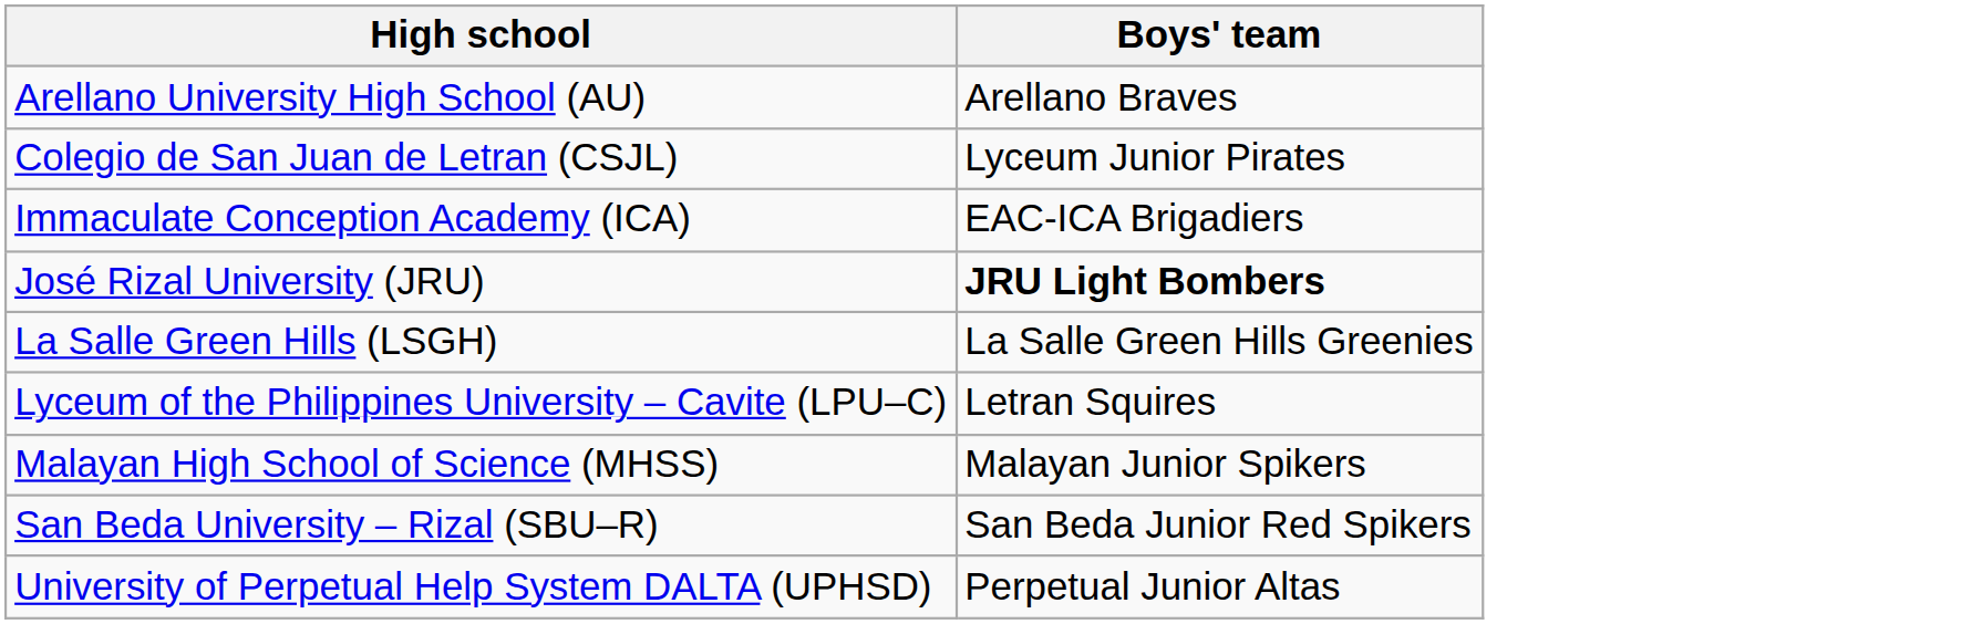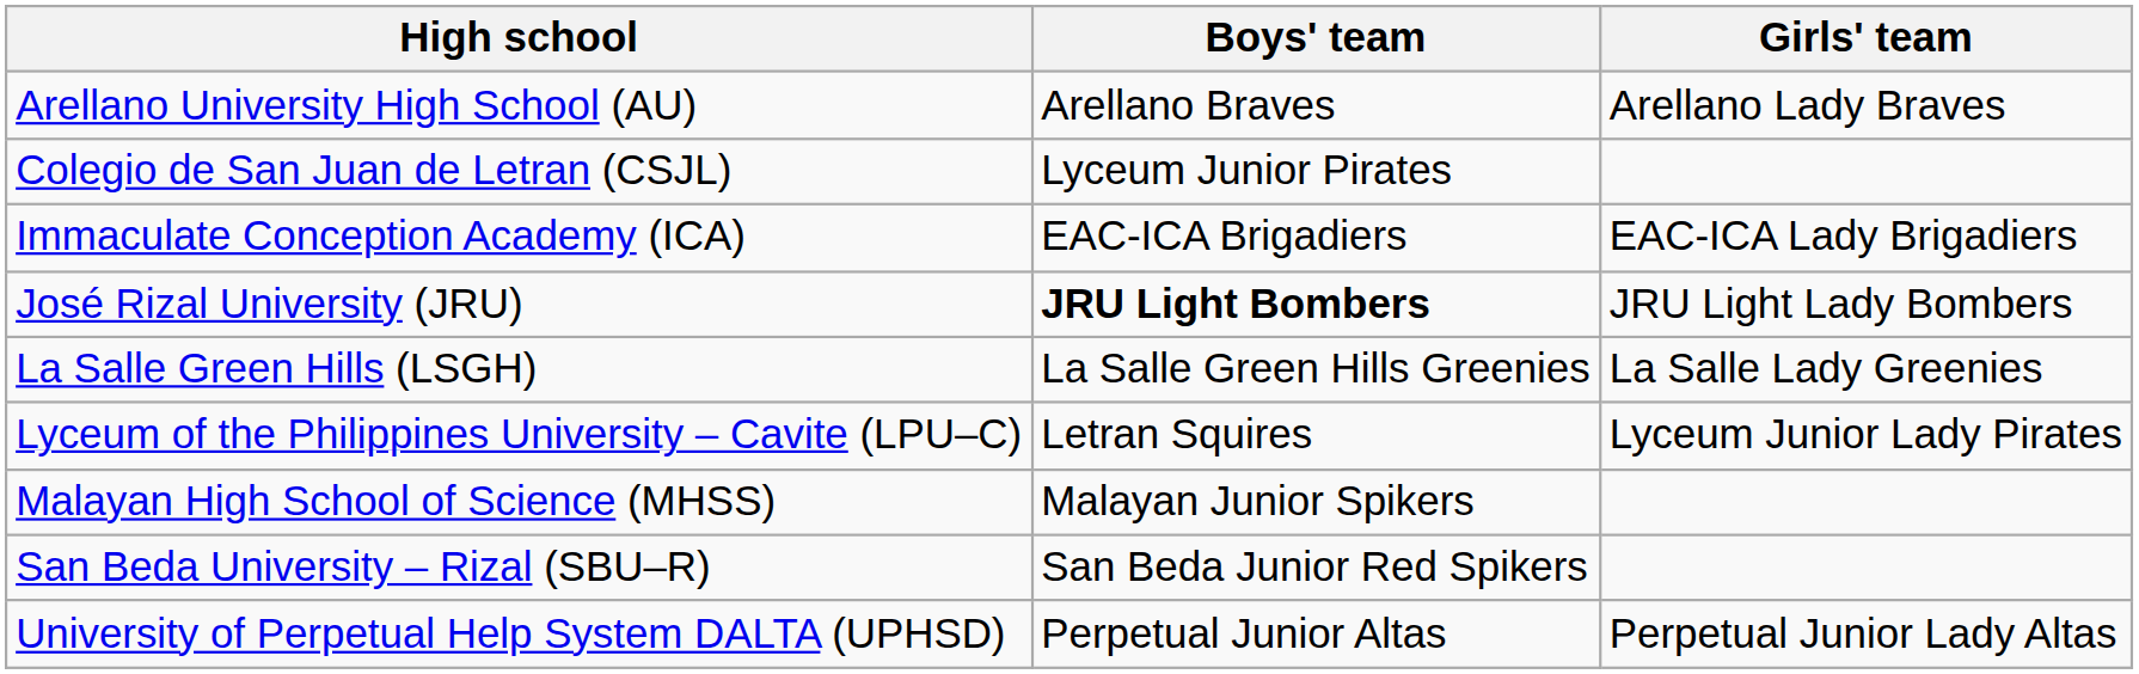 <table class="wikitable">
 <tr>
 <th>High school</th>
 <th>Boys' team</th>
+<th>Girls' team</th>
 </tr>
 <tr>
 <td><a href='#'>Arellano University High School</a> (AU)</td>
 <td>Arellano Braves</td>
+<td>Arellano Lady Braves</td>
 </tr>
 <tr>
 <td><a href='#'>Colegio de San Juan de Letran</a> (CSJL)</td>
 <td>Lyceum Junior Pirates</td>
+<td></td>
 </tr>
 <tr>
 <td><a href='#'>Immaculate Conception Academy</a> (ICA)</td>
 <td>EAC-ICA Brigadiers</td>
+<td>EAC-ICA Lady Brigadiers</td>
 </tr>
 <tr>
 <td><a href='#'>José Rizal University</a> (JRU)</td>
 <td><strong>JRU Light Bombers</strong></td>
+<td>JRU Light Lady Bombers</td>
 </tr>
 <tr>
 <td><a href='#'>La Salle Green Hills</a> (LSGH)</td>
 <td>La Salle Green Hills Greenies</td>
+<td>La Salle Lady Greenies</td>
 </tr>
 <tr>
 <td><a href='#'>Lyceum of the Philippines University – Cavite</a> (LPU–C)</td>
 <td>Letran Squires</td>
+<td>Lyceum Junior Lady Pirates</td>
 </tr>
 <tr>
 <td><a href='#'>Malayan High School of Science</a> (MHSS)</td>
 <td>Malayan Junior Spikers</td>
+<td></td>
 </tr>
 <tr>
 <td><a href='#'>San Beda University – Rizal</a> (SBU–R)</td>
 <td>San Beda Junior Red Spikers</td>
+<td></td>
 </tr>
 <tr>
 <td><a href='#'>University of Perpetual Help System DALTA</a> (UPHSD)</td>
 <td>Perpetual Junior Altas</td>
+<td>Perpetual Junior Lady Altas</td>
 </tr>
 </table>
